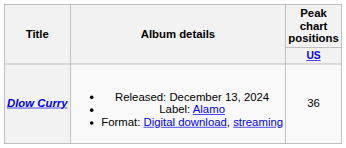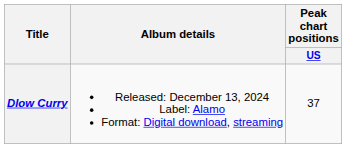 <table class="wikitable plainrowheaders" style="text-align:center;">
 <tr>
 <th scope="col" rowspan="2">Title</th>
 <th scope="col" rowspan="2">Album details</th>
 <th scope="col">Peak chart positions</th>
 </tr>
 <tr>
 <th scope="col" style="width:3em;font-size:90%;"><a href='#'>US</a><br></th>
 </tr>
 <tr>
 <th scope="row"><em><a href='#'>Dlow Curry</a></em></th>
 <td><br><ul><li>Released: December 13, 2024</li><li>Label: <a href='#'>Alamo</a></li><li>Format:  <a href='#'>Digital download</a>, <a href='#'>streaming</a></li></ul></td>
-<td>36</td>
+<td>37</td>
 </tr>
 </table>
